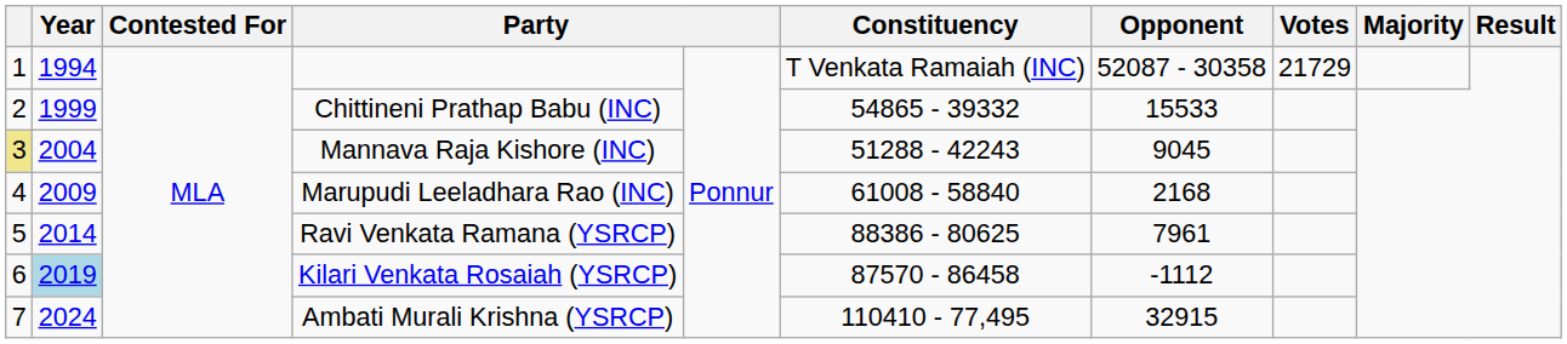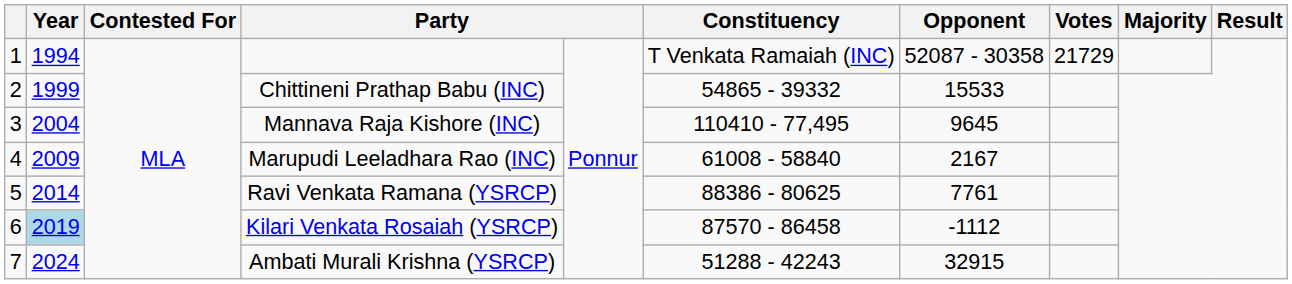 <table class="wikitable">
 <tr>
 <th></th>
 <th>Year</th>
 <th>Contested For</th>
 <th colspan="2">Party</th>
 <th>Constituency</th>
 <th>Opponent</th>
 <th>Votes</th>
 <th>Majority</th>
 <th>Result</th>
 </tr>
 <tr style="text-align: center;">
 <td>1</td>
 <td><a href='#'>1994</a></td>
 <td rowspan="7"><a href='#'>MLA</a></td>
 <td></td>
 <td rowspan="7"><a href='#'>Ponnur</a></td>
 <td>T Venkata Ramaiah (<a href='#'>INC</a>)</td>
 <td>52087 - 30358</td>
 <td>21729</td>
 <td></td>
 </tr>
 <tr style="text-align: center;">
 <td>2</td>
 <td><a href='#'>1999</a></td>
 <td>Chittineni Prathap Babu (<a href='#'>INC</a>)</td>
 <td>54865 - 39332</td>
 <td>15533</td>
 <td></td>
 </tr>
 <tr style="text-align: center;">
-<td style="background: khaki;">3</td>
+<td>3</td>
 <td><a href='#'>2004</a></td>
 <td>Mannava Raja Kishore (<a href='#'>INC</a>)</td>
-<td>51288 - 42243</td>
-<td>9045</td>
+<td>110410 -  77,495</td>
+<td>9645</td>
 <td></td>
 </tr>
 <tr style="text-align: center;">
 <td>4</td>
 <td><a href='#'>2009</a></td>
 <td>Marupudi Leeladhara Rao (<a href='#'>INC</a>)</td>
 <td>61008 - 58840</td>
-<td>2168</td>
+<td>2167</td>
 <td></td>
 </tr>
 <tr style="text-align: center;">
 <td>5</td>
 <td><a href='#'>2014</a></td>
 <td>Ravi Venkata Ramana (<a href='#'>YSRCP</a>)</td>
 <td>88386 - 80625</td>
-<td>7961</td>
+<td>7761</td>
 <td></td>
 </tr>
 <tr style="text-align: center;">
 <td>6</td>
 <td style="background: lightblue;"><a href='#'>2019</a></td>
 <td><a href='#'>Kilari Venkata Rosaiah</a> (<a href='#'>YSRCP</a>)</td>
 <td>87570 - 86458</td>
 <td>-1112</td>
 <td></td>
 </tr>
 <tr style="text-align: center;">
 <td>7</td>
 <td><a href='#'>2024</a></td>
 <td>Ambati Murali Krishna (<a href='#'>YSRCP</a>)</td>
-<td>110410 -  77,495</td>
+<td>51288 - 42243</td>
 <td>32915</td>
 <td></td>
 </tr>
 </table>
